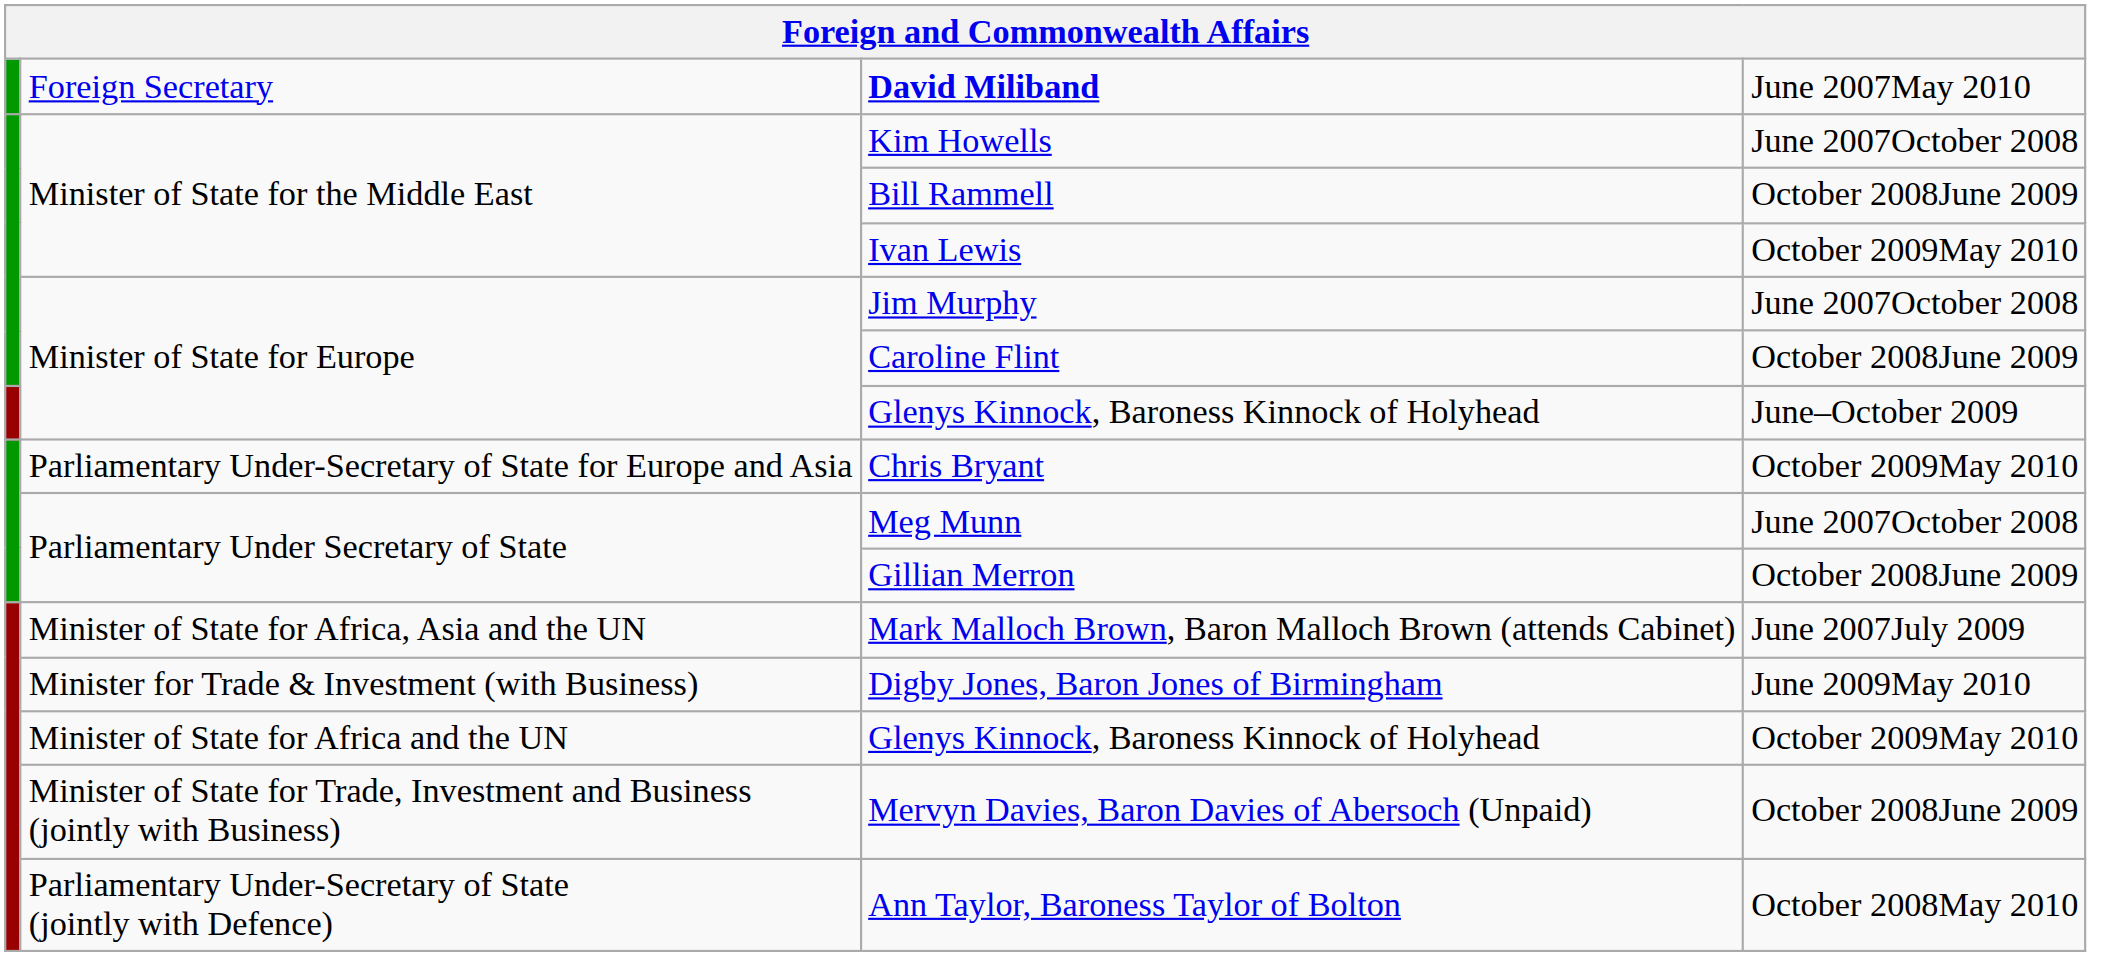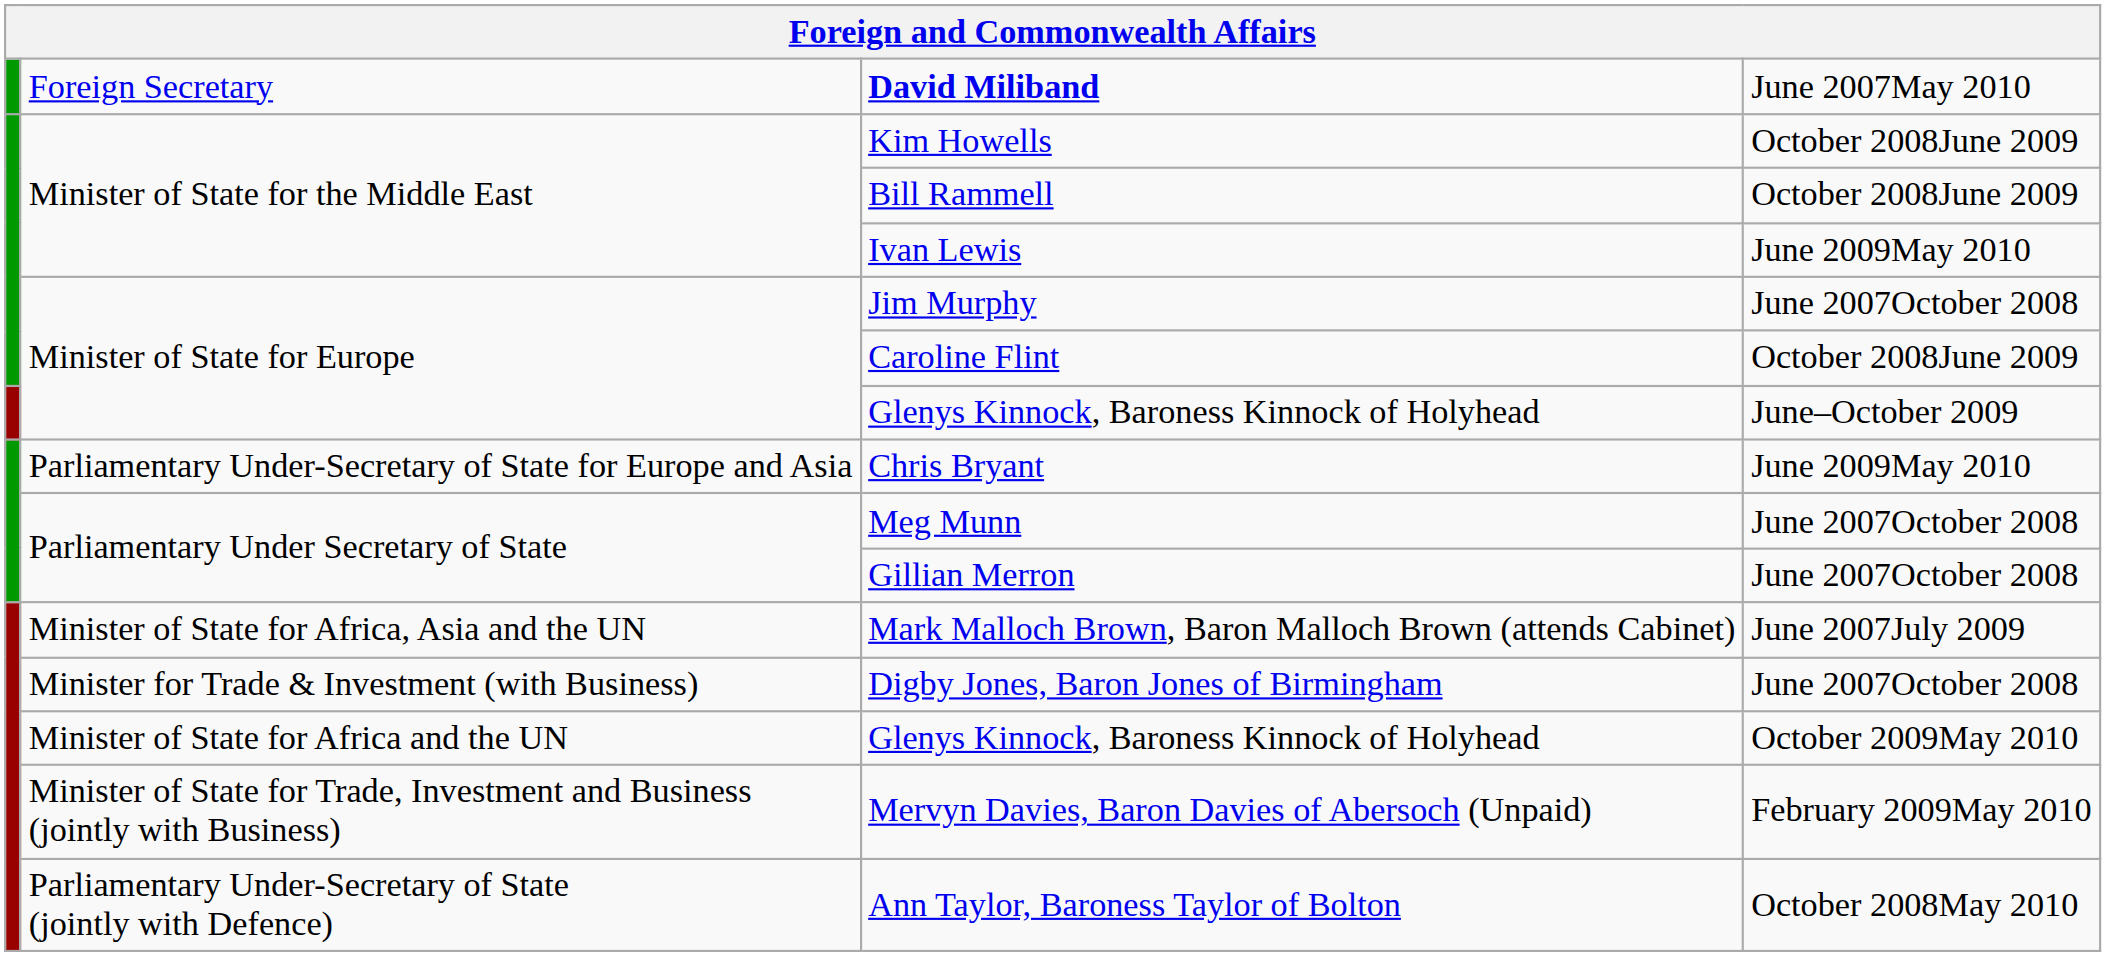 <table class="wikitable">
 <tr>
 <th colspan=34><a href='#'>Foreign and Commonwealth Affairs</a></th>
 </tr>
 <tr>
 <td rowspan=1 bgcolor="009900"></td>
 <td><a href='#'>Foreign Secretary</a></td>
 <td><strong><a href='#'>David Miliband</a></strong></td>
 <td>June 2007May 2010</td>
 </tr>
 <tr>
 <td rowspan=5 bgcolor="009900"></td>
 <td rowspan=3>Minister of State for the Middle East</td>
 <td><a href='#'>Kim Howells</a></td>
-<td>June 2007October 2008</td>
+<td>October 2008June 2009</td>
 </tr>
 <tr>
 <td><a href='#'>Bill Rammell</a></td>
 <td>October 2008June 2009</td>
 </tr>
 <tr>
 <td><a href='#'>Ivan Lewis</a></td>
-<td>October 2009May 2010</td>
+<td>June 2009May 2010</td>
 </tr>
 <tr>
 <td rowspan=3>Minister of State for Europe</td>
 <td><a href='#'>Jim Murphy</a></td>
 <td>June 2007October 2008</td>
 </tr>
 <tr>
 <td><a href='#'>Caroline Flint</a></td>
 <td>October 2008June 2009</td>
 </tr>
 <tr>
 <td rowspan=1 bgcolor="990000"></td>
 <td><a href='#'>Glenys Kinnock</a>, Baroness Kinnock of Holyhead</td>
 <td>June–October 2009</td>
 </tr>
 <tr>
 <td rowspan=3 bgcolor="009900"></td>
 <td>Parliamentary Under-Secretary of State for Europe and Asia</td>
 <td><a href='#'>Chris Bryant</a></td>
-<td>October 2009May 2010</td>
+<td>June 2009May 2010</td>
 </tr>
 <tr>
 <td rowspan=2>Parliamentary Under Secretary of State</td>
 <td><a href='#'>Meg Munn</a></td>
 <td>June 2007October 2008</td>
 </tr>
 <tr>
 <td><a href='#'>Gillian Merron</a></td>
-<td>October 2008June 2009</td>
+<td>June 2007October 2008</td>
 </tr>
 <tr>
 <td rowspan=5 bgcolor="990000"></td>
 <td>Minister of State for Africa, Asia and the UN</td>
 <td><a href='#'>Mark Malloch Brown</a>, Baron Malloch Brown (attends Cabinet)</td>
 <td>June 2007July 2009</td>
 </tr>
 <tr>
 <td>Minister for Trade & Investment (with Business)</td>
 <td><a href='#'>Digby Jones, Baron Jones of Birmingham</a></td>
-<td>June 2009May 2010</td>
+<td>June 2007October 2008</td>
 </tr>
 <tr>
 <td>Minister of State for Africa and the UN</td>
 <td><a href='#'>Glenys Kinnock</a>, Baroness Kinnock of Holyhead</td>
 <td>October 2009May 2010</td>
 </tr>
 <tr>
 <td>Minister of State for Trade, Investment and Business<br>(jointly with Business)</td>
 <td><a href='#'>Mervyn Davies, Baron Davies of Abersoch</a> (Unpaid)</td>
-<td>October 2008June 2009</td>
+<td>February 2009May 2010</td>
 </tr>
 <tr>
 <td>Parliamentary Under-Secretary of State<br>(jointly with Defence)</td>
 <td><a href='#'>Ann Taylor, Baroness Taylor of Bolton</a></td>
 <td>October 2008May 2010</td>
 </tr>
 </table>
